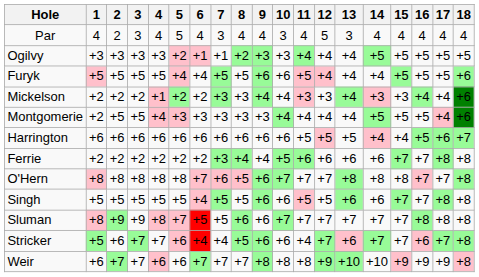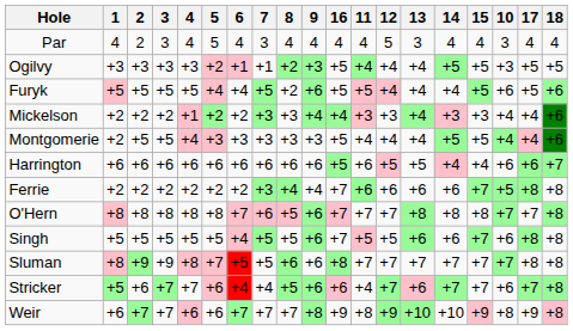 <table class="wikitable" style="text-align:center">
 <tr>
 <th>Hole</th>
 <th> 1 </th>
 <th> 2 </th>
 <th> 3 </th>
 <th> 4 </th>
 <th> 5 </th>
 <th> 6 </th>
 <th> 7 </th>
 <th> 8 </th>
 <th> 9 </th>
-<th>10</th>
+<th>16</th>
 <th>11</th>
 <th>12</th>
 <th>13</th>
 <th>14</th>
 <th>15</th>
-<th>16</th>
+<th>10</th>
 <th>17</th>
 <th>18</th>
 </tr>
 <tr>
 <td>Par</td>
 <td>4</td>
 <td>2</td>
 <td>3</td>
 <td>4</td>
 <td>5</td>
 <td>4</td>
 <td>3</td>
 <td>4</td>
 <td>4</td>
-<td>3</td>
+<td>4</td>
 <td>4</td>
 <td>5</td>
 <td>3</td>
 <td>4</td>
 <td>4</td>
-<td>4</td>
+<td>3</td>
 <td>4</td>
 <td>4</td>
 </tr>
 <tr>
 <td align=left> Ogilvy</td>
 <td>+3</td>
 <td>+3</td>
 <td>+3</td>
 <td>+3</td>
 <td style="background: Pink;">+2</td>
 <td style="background: Pink;">+1</td>
 <td>+1</td>
 <td style="background: PaleGreen;">+2</td>
 <td style="background: PaleGreen;">+3</td>
-<td>+3</td>
+<td>+5</td>
 <td style="background: PaleGreen;">+4</td>
 <td>+4</td>
 <td>+4</td>
 <td style="background: PaleGreen;">+5</td>
 <td>+5</td>
-<td>+5</td>
+<td>+3</td>
 <td>+5</td>
 <td>+5</td>
 </tr>
 <tr>
 <td align=left> Furyk</td>
 <td style="background: Pink;">+5</td>
 <td>+5</td>
 <td>+5</td>
 <td>+5</td>
 <td style="background: Pink;">+4</td>
 <td>+4</td>
 <td style="background: PaleGreen;">+5</td>
+<td>+2</td>
+<td style="background: PaleGreen;">+6</td>
 <td>+5</td>
-<td style="background: PaleGreen;">+6</td>
-<td>+6</td>
 <td style="background: Pink;">+5</td>
 <td style="background: Pink;">+4</td>
 <td>+4</td>
 <td>+4</td>
 <td style="background: PaleGreen;">+5</td>
-<td>+5</td>
+<td>+6</td>
 <td>+5</td>
 <td style="background: PaleGreen;">+6</td>
 </tr>
 <tr>
 <td align=left> Mickelson</td>
 <td>+2</td>
 <td>+2</td>
 <td>+2</td>
 <td style="background: Pink;">+1</td>
 <td style="background: PaleGreen;">+2</td>
 <td>+2</td>
 <td style="background: PaleGreen;">+3</td>
 <td>+3</td>
 <td style="background: PaleGreen;">+4</td>
-<td>+4</td>
+<td style="background: PaleGreen;">+4</td>
 <td style="background: Pink;">+3</td>
 <td>+3</td>
 <td style="background: PaleGreen;">+4</td>
 <td style="background: Pink;">+3</td>
 <td>+3</td>
-<td style="background: PaleGreen;">+4</td>
+<td>+4</td>
 <td>+4</td>
 <td style="background: Green;">+6</td>
 </tr>
 <tr>
 <td align=left> Montgomerie</td>
 <td>+2</td>
 <td>+5</td>
 <td>+5</td>
 <td style="background: Pink;">+4</td>
 <td style="background: Pink;">+3</td>
 <td>+3</td>
 <td>+3</td>
 <td>+3</td>
 <td>+3</td>
-<td style="background: PaleGreen;">+4</td>
+<td>+5</td>
 <td>+4</td>
 <td>+4</td>
 <td>+4</td>
 <td style="background: PaleGreen;">+5</td>
 <td>+5</td>
-<td>+5</td>
+<td style="background: PaleGreen;">+4</td>
 <td style="background: Pink;">+4</td>
 <td style="background: Green;">+6</td>
 </tr>
 <tr>
 <td align=left> Harrington</td>
 <td>+6</td>
 <td>+6</td>
 <td>+6</td>
 <td>+6</td>
 <td>+6</td>
 <td>+6</td>
 <td>+6</td>
 <td>+6</td>
 <td>+6</td>
+<td style="background: PaleGreen;">+5</td>
 <td>+6</td>
-<td>+5</td>
 <td style="background: Pink;">+5</td>
 <td>+5</td>
 <td style="background: Pink;">+4</td>
 <td>+4</td>
-<td style="background: PaleGreen;">+5</td>
+<td>+6</td>
 <td style="background: PaleGreen;">+6</td>
 <td style="background: PaleGreen;">+7</td>
 </tr>
 <tr>
 <td align=left> Ferrie</td>
 <td>+2</td>
 <td>+2</td>
 <td>+2</td>
 <td>+2</td>
 <td>+2</td>
 <td>+2</td>
 <td style="background: PaleGreen;">+3</td>
 <td style="background: PaleGreen;">+4</td>
 <td>+4</td>
-<td style="background: PaleGreen;">+5</td>
+<td>+7</td>
 <td style="background: PaleGreen;">+6</td>
 <td>+6</td>
 <td>+6</td>
 <td>+6</td>
 <td style="background: PaleGreen;">+7</td>
-<td>+7</td>
+<td style="background: PaleGreen;">+5</td>
 <td style="background: PaleGreen;">+8</td>
 <td>+8</td>
 </tr>
 <tr>
 <td align=left> O'Hern</td>
 <td style="background: Pink;">+8</td>
 <td>+8</td>
 <td>+8</td>
 <td>+8</td>
 <td>+8</td>
 <td style="background: Pink;">+7</td>
 <td style="background: Pink;">+6</td>
 <td style="background: Pink;">+5</td>
 <td style="background: PaleGreen;">+6</td>
-<td style="background: PaleGreen;">+7</td>
+<td style="background: Pink;">+7</td>
 <td>+7</td>
 <td>+7</td>
 <td style="background: PaleGreen;">+8</td>
 <td>+8</td>
 <td>+8</td>
-<td style="background: Pink;">+7</td>
+<td style="background: PaleGreen;">+7</td>
 <td>+7</td>
 <td style="background: PaleGreen;">+8</td>
 </tr>
 <tr>
 <td align=left> Singh</td>
 <td>+5</td>
 <td>+5</td>
 <td>+5</td>
 <td>+5</td>
 <td>+5</td>
 <td style="background: Pink;">+4</td>
 <td style="background: PaleGreen;">+5</td>
 <td>+5</td>
 <td style="background: PaleGreen;">+6</td>
-<td>+6</td>
+<td>+7</td>
 <td style="background: Pink;">+5</td>
 <td>+5</td>
 <td style="background: PaleGreen;">+6</td>
 <td>+6</td>
 <td style="background: PaleGreen;">+7</td>
-<td>+7</td>
+<td>+6</td>
 <td style="background: PaleGreen;">+8</td>
 <td>+8</td>
 </tr>
 <tr>
 <td align=left> Sluman</td>
 <td style="background: Pink;">+8</td>
 <td style="background: PaleGreen;">+9</td>
 <td>+9</td>
 <td style="background: Pink;">+8</td>
 <td style="background: Pink;">+7</td>
 <td style="background: Red;">+5</td>
 <td>+5</td>
 <td style="background: PaleGreen;">+6</td>
 <td>+6</td>
-<td style="background: PaleGreen;">+7</td>
+<td style="background: PaleGreen;">+8</td>
 <td>+7</td>
 <td>+7</td>
 <td>+7</td>
 <td>+7</td>
 <td>+7</td>
-<td style="background: PaleGreen;">+8</td>
+<td style="background: PaleGreen;">+7</td>
 <td>+8</td>
 <td>+8</td>
 </tr>
 <tr>
 <td align=left> Stricker</td>
 <td style="background: PaleGreen;">+5</td>
 <td>+6</td>
 <td style="background: PaleGreen;">+7</td>
 <td>+7</td>
 <td style="background: Pink;">+6</td>
 <td style="background: Red;">+4</td>
 <td>+4</td>
 <td style="background: PaleGreen;">+5</td>
 <td style="background: PaleGreen;">+6</td>
-<td>+6</td>
+<td style="background: Pink;">+6</td>
 <td>+4</td>
 <td style="background: PaleGreen;">+7</td>
 <td style="background: Pink;">+6</td>
 <td style="background: PaleGreen;">+7</td>
 <td>+7</td>
-<td style="background: Pink;">+6</td>
+<td>+6</td>
 <td style="background: PaleGreen;">+7</td>
 <td style="background: PaleGreen;">+8</td>
 </tr>
 <tr>
 <td align=left> Weir</td>
 <td>+6</td>
 <td style="background: PaleGreen;">+7</td>
 <td>+7</td>
 <td style="background: Pink;">+6</td>
 <td>+6</td>
 <td style="background: PaleGreen;">+7</td>
 <td>+7</td>
 <td>+7</td>
 <td style="background: PaleGreen;">+8</td>
-<td>+8</td>
+<td>+9</td>
 <td>+8</td>
 <td style="background: PaleGreen;">+9</td>
 <td style="background: PaleGreen;">+10</td>
 <td>+10</td>
 <td style="background: Pink;">+9</td>
-<td>+9</td>
+<td>+8</td>
 <td>+9</td>
 <td style="background: Pink;">+8</td>
 </tr>
 </table>
